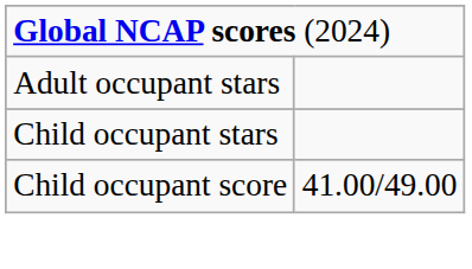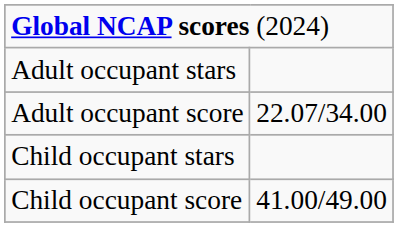 <table class="wikitable floatright">
 <tr>
 <td colspan="2"><strong><a href='#'>Global NCAP</a> scores</strong> (2024)</td>
 </tr>
 <tr>
 <td>Adult occupant stars</td>
 <td></td>
+</tr>
+<tr>
+<td>Adult occupant score</td>
+<td>22.07/34.00</td>
 </tr>
 <tr>
 <td>Child occupant stars</td>
 <td></td>
 </tr>
 <tr>
 <td>Child occupant score</td>
 <td>41.00/49.00</td>
 </tr>
 </table>
